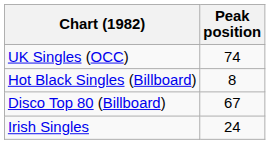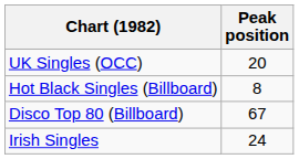 <table class="wikitable sortable">
 <tr>
 <th>Chart (1982)</th>
 <th>Peak<br>position</th>
 </tr>
 <tr>
 <td><a href='#'>UK Singles</a> (<a href='#'>OCC</a>)</td>
-<td style="text-align:center;">74</td>
+<td style="text-align:center;">20</td>
 </tr>
 <tr>
 <td><a href='#'>Hot Black Singles</a> (<a href='#'>Billboard</a>)</td>
 <td style="text-align:center;">8</td>
 </tr>
 <tr>
 <td><a href='#'>Disco Top 80</a> (<a href='#'>Billboard</a>)</td>
 <td style="text-align:center;">67</td>
 </tr>
 <tr>
 <td><a href='#'>Irish Singles</a></td>
 <td style="text-align:center;">24</td>
 </tr>
 </table>
